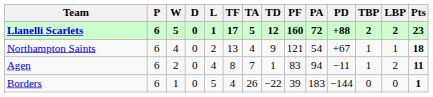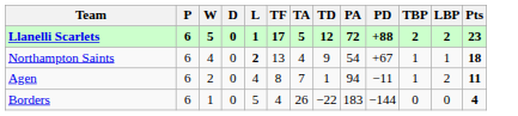 <table class="wikitable" style="text-align: center;">
 <tr>
 <th width="200">Team</th>
 <th width="20">P</th>
 <th width="20">W</th>
 <th width="20">D</th>
 <th width="20">L</th>
 <th width="20">TF</th>
 <th width="20">TA</th>
 <th width="20">TD</th>
-<th width="20">PF</th>
 <th width="20">PA</th>
 <th width="25">PD</th>
 <th width="20">TBP</th>
 <th width="20">LBP</th>
 <th width="20">Pts</th>
 </tr>
 <tr bgcolor="#ccffcc">
 <td align=left> <strong><a href='#'>Llanelli Scarlets</a></strong></td>
 <td><strong>6</strong></td>
 <td><strong>5</strong></td>
 <td><strong>0</strong></td>
 <td><strong>1</strong></td>
 <td><strong>17</strong></td>
 <td><strong>5</strong></td>
 <td><strong>12</strong></td>
-<td><strong>160</strong></td>
 <td><strong>72</strong></td>
 <td><strong>+88</strong></td>
 <td><strong>2</strong></td>
 <td><strong>2</strong></td>
 <td><strong>23</strong></td>
 </tr>
 <tr>
 <td align=left> <a href='#'>Northampton Saints</a></td>
 <td>6</td>
 <td>4</td>
 <td>0</td>
-<td>2</td>
+<td><strong>2</strong></td>
 <td>13</td>
 <td>4</td>
 <td>9</td>
-<td>121</td>
 <td>54</td>
 <td>+67</td>
 <td>1</td>
 <td>1</td>
 <td><strong>18</strong></td>
 </tr>
 <tr>
 <td align=left> <a href='#'>Agen</a></td>
 <td>6</td>
 <td>2</td>
 <td>0</td>
 <td>4</td>
 <td>8</td>
 <td>7</td>
 <td>1</td>
-<td>83</td>
 <td>94</td>
 <td>−11</td>
 <td>1</td>
 <td>2</td>
 <td><strong>11</strong></td>
 </tr>
 <tr>
 <td align=left> <a href='#'>Borders</a></td>
 <td>6</td>
 <td>1</td>
 <td>0</td>
 <td>5</td>
 <td>4</td>
 <td>26</td>
 <td>−22</td>
-<td>39</td>
 <td>183</td>
 <td>−144</td>
 <td>0</td>
 <td>0</td>
-<td><strong>1</strong></td>
+<td><strong>4</strong></td>
 </tr>
 </table>
